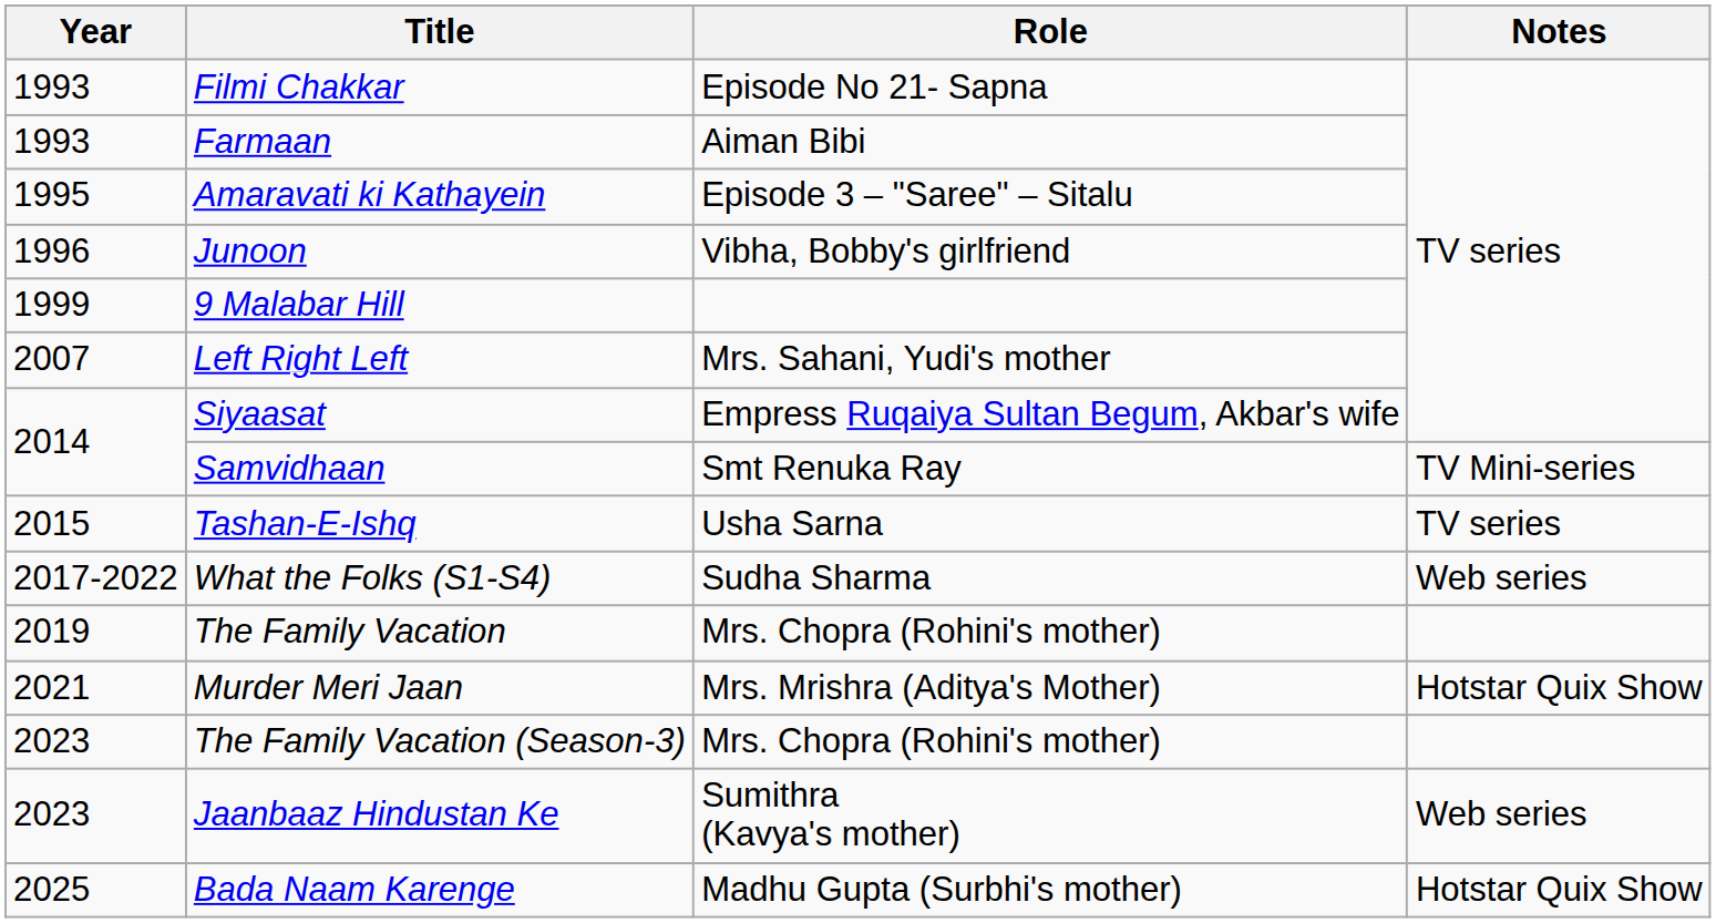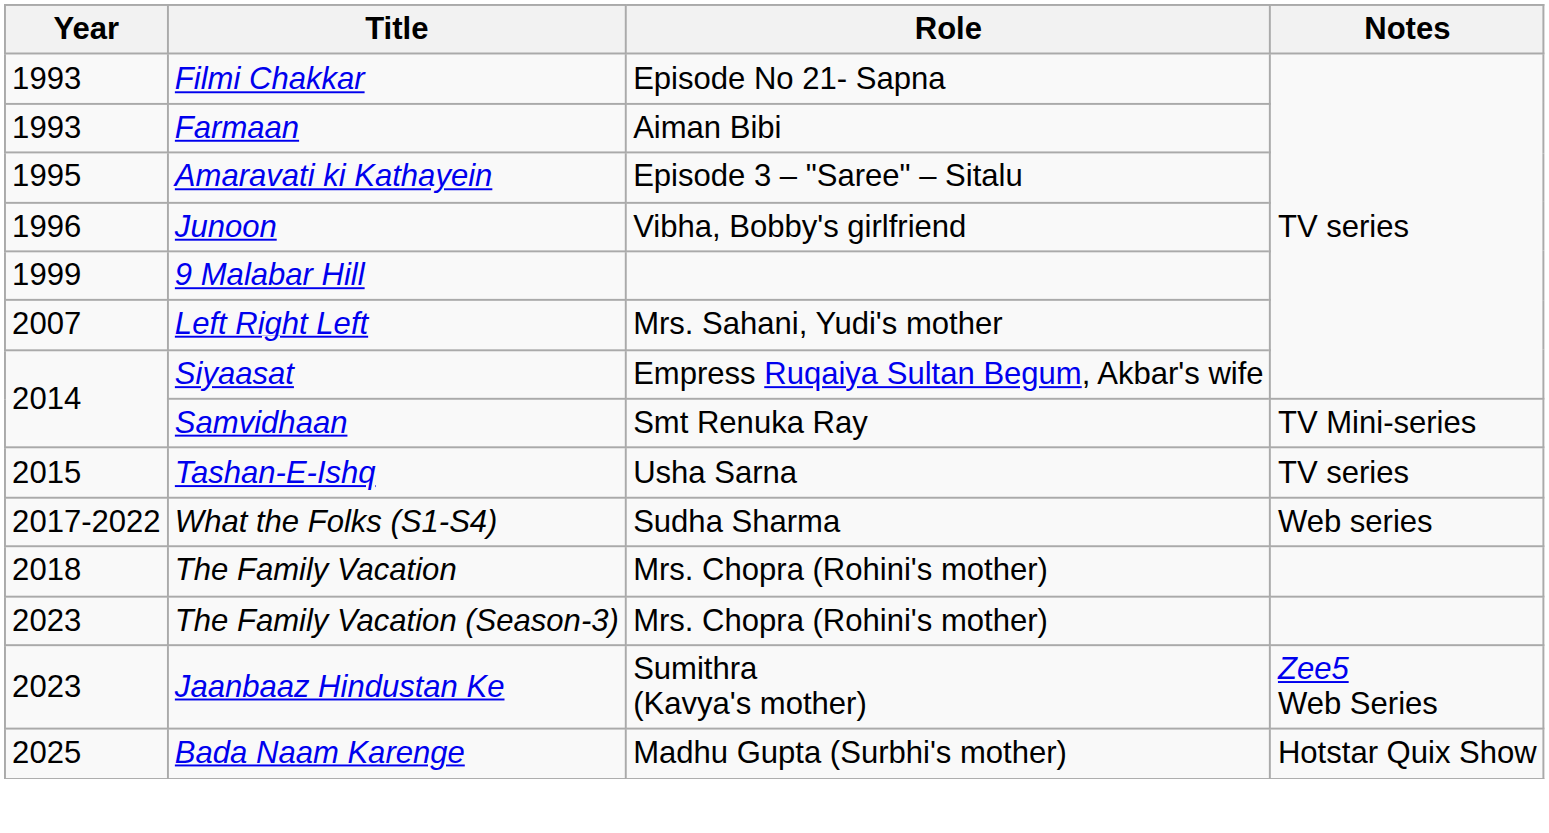 <table class= wikitable sortable>
 <tr>
 <th>Year</th>
 <th>Title</th>
 <th>Role</th>
 <th>Notes</th>
 </tr>
 <tr>
 <td>1993</td>
 <td><em><a href='#'>Filmi Chakkar</a></em></td>
 <td>Episode No 21- Sapna</td>
 <td rowspan=7>TV series</td>
 </tr>
 <tr>
 <td>1993</td>
 <td><em><a href='#'>Farmaan</a></em></td>
 <td>Aiman Bibi</td>
 </tr>
 <tr>
 <td>1995</td>
 <td><em><a href='#'>Amaravati ki Kathayein</a></em></td>
 <td>Episode 3 – "Saree" – Sitalu</td>
 </tr>
 <tr>
 <td>1996</td>
 <td><em><a href='#'>Junoon</a></em></td>
 <td>Vibha, Bobby's girlfriend</td>
 </tr>
 <tr>
 <td>1999</td>
 <td><em><a href='#'>9 Malabar Hill</a></em></td>
 <td></td>
 </tr>
 <tr>
 <td>2007</td>
 <td><em><a href='#'>Left Right Left</a></em></td>
 <td>Mrs. Sahani, Yudi's mother</td>
 </tr>
 <tr>
 <td rowspan=2>2014</td>
 <td><em><a href='#'>Siyaasat</a></em></td>
 <td>Empress <a href='#'>Ruqaiya Sultan Begum</a>, Akbar's wife</td>
 </tr>
 <tr>
 <td><em><a href='#'>Samvidhaan</a></em></td>
 <td>Smt Renuka Ray</td>
 <td>TV Mini-series</td>
 </tr>
 <tr>
 <td>2015</td>
 <td><em><a href='#'>Tashan-E-Ishq</a></em></td>
 <td>Usha Sarna</td>
 <td>TV series</td>
 </tr>
 <tr>
 <td>2017-2022</td>
 <td><em>What the Folks (S1-S4)</em></td>
 <td>Sudha Sharma</td>
 <td>Web series</td>
 </tr>
 <tr>
-<td>2019</td>
+<td>2018</td>
 <td><em>The Family Vacation</em></td>
 <td>Mrs. Chopra (Rohini's mother)</td>
 <td></td>
-</tr>
-<tr>
-<td>2021</td>
-<td><em>Murder Meri Jaan</em></td>
-<td>Mrs. Mrishra (Aditya's Mother)</td>
-<td>Hotstar Quix Show</td>
 </tr>
 <tr>
 <td>2023</td>
 <td><em>The Family Vacation (Season-3)</em></td>
 <td>Mrs. Chopra (Rohini's mother)</td>
 <td></td>
 </tr>
 <tr>
 <td>2023</td>
 <td><em><a href='#'>Jaanbaaz Hindustan Ke</a></em></td>
 <td>Sumithra<br>(Kavya's mother)</td>
-<td>Web series</td>
+<td><a href='#'><em>Zee5</em></a><br>Web Series</td>
 </tr>
 <tr>
 <td>2025</td>
 <td><em><a href='#'>Bada Naam Karenge</a></em></td>
 <td>Madhu Gupta (Surbhi's mother)</td>
 <td>Hotstar Quix Show</td>
 </tr>
 </table>
